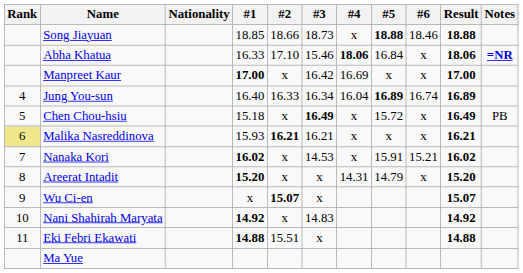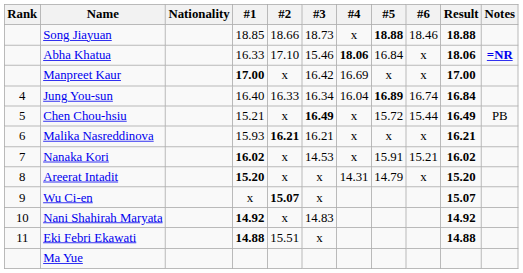 <table class="wikitable sortable" style="text-align:center">
 <tr>
 <th>Rank</th>
 <th>Name</th>
 <th>Nationality</th>
 <th>#1</th>
 <th>#2</th>
 <th>#3</th>
 <th>#4</th>
 <th>#5</th>
 <th>#6</th>
 <th>Result</th>
 <th>Notes</th>
 </tr>
 <tr>
 <td></td>
 <td align=left><a href='#'>Song Jiayuan</a></td>
 <td align=left></td>
 <td>18.85</td>
 <td>18.66</td>
 <td>18.73</td>
 <td>x</td>
 <td><strong>18.88</strong></td>
 <td>18.46</td>
 <td><strong>18.88</strong></td>
 <td></td>
 </tr>
 <tr>
 <td></td>
 <td align=left><a href='#'>Abha Khatua</a></td>
 <td align=left></td>
 <td>16.33</td>
 <td>17.10</td>
 <td>15.46</td>
 <td><strong>18.06</strong></td>
 <td>16.84</td>
 <td>x</td>
 <td><strong>18.06</strong></td>
 <td><strong><a href='#'>=NR</a></strong></td>
 </tr>
 <tr>
 <td></td>
 <td align=left><a href='#'>Manpreet Kaur</a></td>
 <td align=left></td>
 <td><strong>17.00</strong></td>
 <td>x</td>
 <td>16.42</td>
 <td>16.69</td>
 <td>x</td>
 <td>x</td>
 <td><strong>17.00</strong></td>
 <td></td>
 </tr>
 <tr>
 <td>4</td>
 <td align=left><a href='#'>Jung You-sun</a></td>
 <td align=left></td>
 <td>16.40</td>
 <td>16.33</td>
 <td>16.34</td>
 <td>16.04</td>
 <td><strong>16.89</strong></td>
 <td>16.74</td>
-<td><strong>16.89</strong></td>
+<td><strong>16.84</strong></td>
 <td></td>
 </tr>
 <tr>
 <td>5</td>
 <td align=left><a href='#'>Chen Chou-hsiu</a></td>
 <td align=left></td>
-<td>15.18</td>
+<td>15.21</td>
 <td>x</td>
 <td><strong>16.49</strong></td>
 <td>x</td>
 <td>15.72</td>
-<td>x</td>
+<td>15.44</td>
 <td><strong>16.49</strong></td>
 <td>PB</td>
 </tr>
 <tr>
-<td style="background: khaki;">6</td>
+<td>6</td>
 <td align=left><a href='#'>Malika Nasreddinova</a></td>
 <td align=left></td>
 <td>15.93</td>
 <td><strong>16.21</strong></td>
 <td>16.21</td>
 <td>x</td>
 <td>x</td>
 <td>x</td>
 <td><strong>16.21</strong></td>
 <td></td>
 </tr>
 <tr>
 <td>7</td>
 <td align=left><a href='#'>Nanaka Kori</a></td>
 <td align=left></td>
 <td><strong>16.02</strong></td>
 <td>x</td>
 <td>14.53</td>
 <td>x</td>
 <td>15.91</td>
 <td>15.21</td>
 <td><strong>16.02</strong></td>
 <td></td>
 </tr>
 <tr>
 <td>8</td>
 <td align=left><a href='#'>Areerat Intadit</a></td>
 <td align=left></td>
 <td><strong>15.20</strong></td>
 <td>x</td>
 <td>x</td>
 <td>14.31</td>
 <td>14.79</td>
 <td>x</td>
 <td><strong>15.20</strong></td>
 <td></td>
 </tr>
 <tr>
 <td>9</td>
 <td align=left><a href='#'>Wu Ci-en</a></td>
 <td align=left></td>
 <td>x</td>
 <td><strong>15.07</strong></td>
 <td>x</td>
 <td></td>
 <td></td>
 <td></td>
 <td><strong>15.07</strong></td>
 <td></td>
 </tr>
 <tr>
 <td>10</td>
 <td align=left><a href='#'>Nani Shahirah Maryata</a></td>
 <td align=left></td>
 <td><strong>14.92</strong></td>
 <td>x</td>
 <td>14.83</td>
 <td></td>
 <td></td>
 <td></td>
 <td><strong>14.92</strong></td>
 <td></td>
 </tr>
 <tr>
 <td>11</td>
 <td align=left><a href='#'>Eki Febri Ekawati</a></td>
 <td align=left></td>
 <td><strong>14.88</strong></td>
 <td>15.51</td>
 <td>x</td>
 <td></td>
 <td></td>
 <td></td>
 <td><strong>14.88</strong></td>
 <td></td>
 </tr>
 <tr>
 <td></td>
 <td align=left><a href='#'>Ma Yue</a></td>
 <td align=left></td>
 <td></td>
 <td></td>
 <td></td>
 <td></td>
 <td></td>
 <td></td>
 <td><strong></strong></td>
 <td></td>
 </tr>
 </table>
